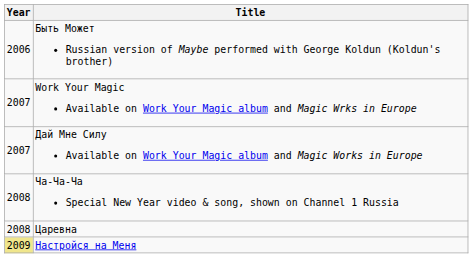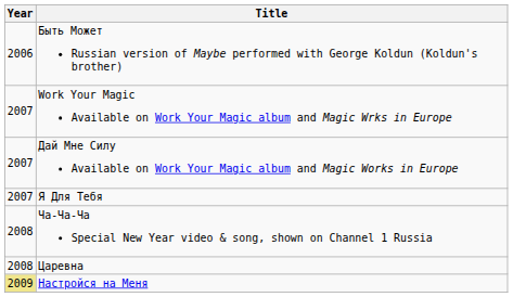 <table class="wikitable">
 <tr>
 <th>Year</th>
 <th>Title</th>
 </tr>
 <tr>
 <td>2006</td>
 <td>Быть Может<br><ul><li>Russian version of <em>Maybe</em> performed with George Koldun (Koldun's brother)</li></ul></td>
 </tr>
 <tr>
 <td>2007</td>
 <td>Work Your Magic<br><ul><li>Available on <a href='#'>Work Your Magic album</a> and <em>Magic Wrks in Europe</em></li></ul></td>
 </tr>
 <tr>
 <td>2007</td>
 <td>Дай Мне Силу<br><ul><li>Available on <a href='#'>Work Your Magic album</a> and <em>Magic Works in Europe</em></li></ul></td>
 </tr>
 <tr>
+<td>2007</td>
+<td>Я Для Тебя</td>
+</tr>
+<tr>
 <td>2008</td>
 <td>Ча-Ча-Ча<br><ul><li>Special New Year video & song, shown on Channel 1 Russia</li></ul></td>
 </tr>
 <tr>
 <td>2008</td>
 <td>Царевна</td>
 </tr>
 <tr>
 <td style="background: khaki;">2009</td>
 <td><a href='#'>Настройся на Меня</a></td>
 </tr>
 </table>
